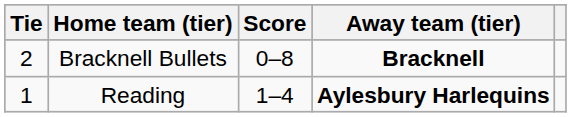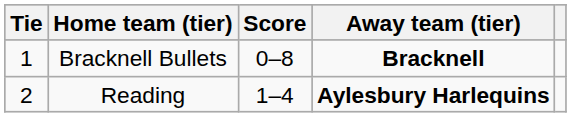 <table class="wikitable" style="text-align:center; font-size:85%">
 <tr>
 <th>Tie</th>
 <th>Home team (tier)</th>
 <th>Score</th>
 <th>Away team (tier)</th>
 <th></th>
 </tr>
 <tr>
-<td align="center">2</td>
+<td align="center">1</td>
 <td>Bracknell Bullets</td>
 <td align="center">0–8</td>
 <td><strong>Bracknell</strong></td>
 <td></td>
 </tr>
 <tr>
-<td align="center">1</td>
+<td align="center">2</td>
 <td>Reading</td>
 <td align="center">1–4</td>
 <td><strong>Aylesbury Harlequins</strong></td>
 <td></td>
 </tr>
 </table>
